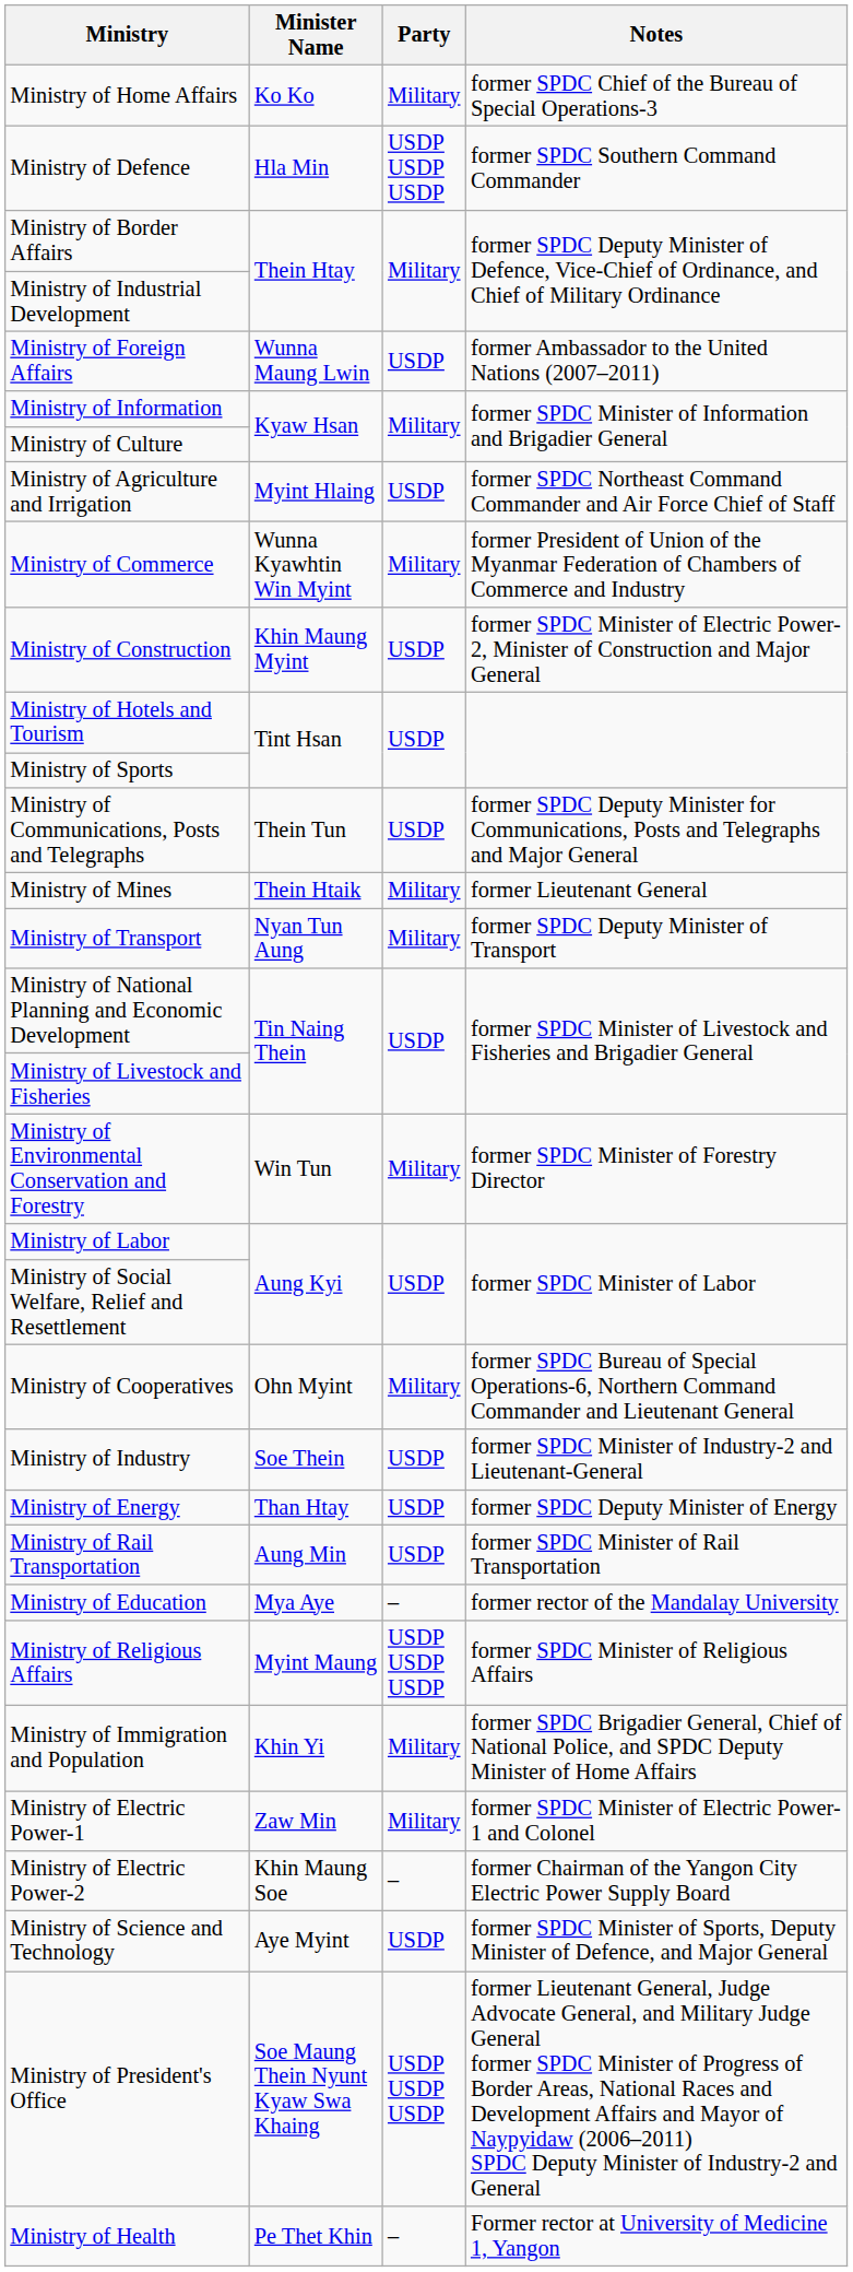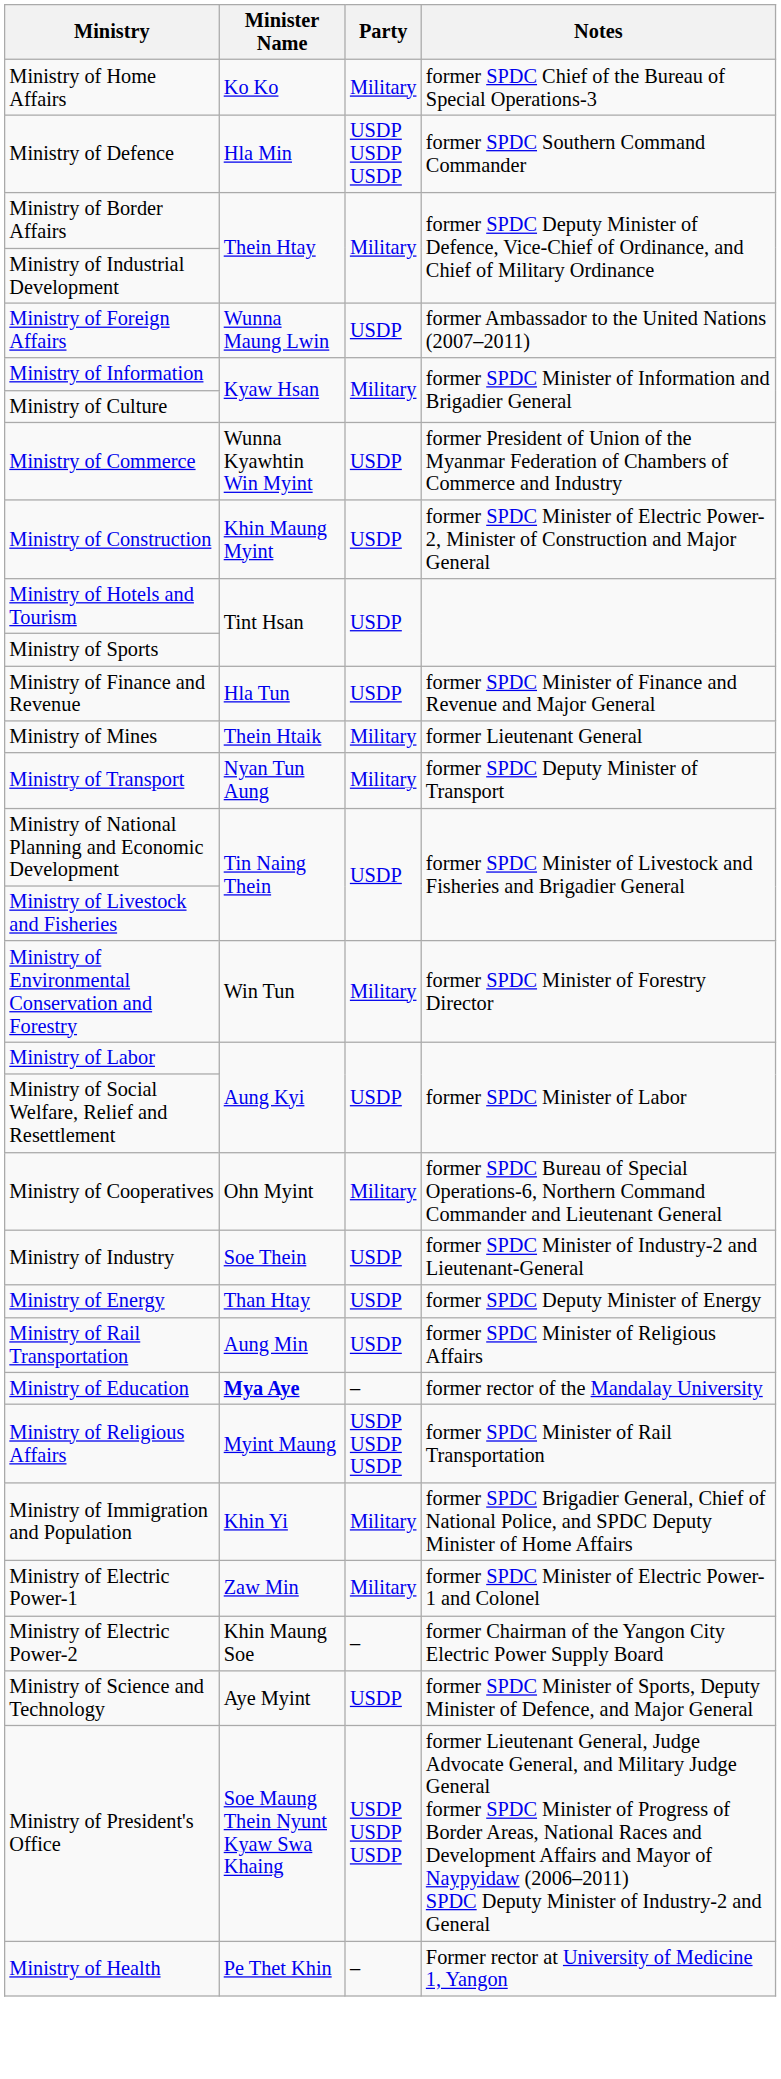 <table class="wikitable">
 <tr>
 <th>Ministry</th>
 <th>Minister Name</th>
 <th>Party</th>
 <th>Notes</th>
 </tr>
 <tr>
 <td>Ministry of Home Affairs</td>
 <td><a href='#'>Ko Ko</a></td>
 <td><a href='#'>Military</a></td>
 <td>former <a href='#'>SPDC</a> Chief of the Bureau of Special Operations-3</td>
 </tr>
 <tr>
 <td>Ministry of Defence</td>
 <td><a href='#'>Hla Min</a></td>
 <td><a href='#'>USDP</a><br><a href='#'>USDP</a><br><a href='#'>USDP</a></td>
 <td>former <a href='#'>SPDC</a> Southern Command Commander</td>
 </tr>
 <tr>
 <td>Ministry of Border Affairs</td>
 <td rowspan="2"><a href='#'>Thein Htay</a></td>
 <td rowspan="2"><a href='#'>Military</a></td>
 <td rowspan="2">former <a href='#'>SPDC</a> Deputy Minister of Defence, Vice-Chief of Ordinance, and Chief of Military Ordinance</td>
 </tr>
 <tr>
 <td>Ministry of Industrial Development</td>
 </tr>
 <tr>
 <td><a href='#'>Ministry of Foreign Affairs</a></td>
 <td><a href='#'>Wunna Maung Lwin</a></td>
 <td><a href='#'>USDP</a></td>
 <td>former Ambassador to the United Nations (2007–2011)</td>
 </tr>
 <tr>
 <td><a href='#'>Ministry of Information</a></td>
 <td rowspan="2"><a href='#'>Kyaw Hsan</a></td>
 <td rowspan="2"><a href='#'>Military</a></td>
 <td rowspan="2">former <a href='#'>SPDC</a> Minister of Information and Brigadier General</td>
 </tr>
 <tr>
 <td>Ministry of Culture</td>
 </tr>
 <tr>
-<td>Ministry of Agriculture and Irrigation</td>
-<td><a href='#'>Myint Hlaing</a></td>
-<td><a href='#'>USDP</a></td>
-<td>former <a href='#'>SPDC</a> Northeast Command Commander and Air Force Chief of Staff</td>
-</tr>
-<tr>
 <td><a href='#'>Ministry of Commerce</a></td>
 <td>Wunna Kyawhtin <a href='#'>Win Myint</a></td>
-<td><a href='#'>Military</a></td>
+<td><a href='#'>USDP</a></td>
 <td>former President of Union of the Myanmar Federation of Chambers of Commerce and Industry</td>
 </tr>
 <tr>
 <td><a href='#'>Ministry of Construction</a></td>
 <td><a href='#'>Khin Maung Myint</a></td>
 <td><a href='#'>USDP</a></td>
 <td>former <a href='#'>SPDC</a> Minister of Electric Power-2, Minister of Construction and Major General</td>
 </tr>
 <tr>
 <td><a href='#'>Ministry of Hotels and Tourism</a></td>
 <td rowspan="2">Tint Hsan</td>
 <td rowspan="2"><a href='#'>USDP</a></td>
 <td rowspan="2"></td>
 </tr>
 <tr>
 <td>Ministry of Sports</td>
 </tr>
 <tr>
-<td>Ministry of Communications, Posts and Telegraphs</td>
-<td>Thein Tun</td>
+<td>Ministry of Finance and Revenue</td>
+<td><a href='#'>Hla Tun</a></td>
 <td><a href='#'>USDP</a></td>
-<td>former <a href='#'>SPDC</a> Deputy Minister for Communications, Posts and Telegraphs and Major General</td>
+<td>former <a href='#'>SPDC</a> Minister of Finance and Revenue and Major General</td>
 </tr>
 <tr>
 <td>Ministry of Mines</td>
 <td><a href='#'>Thein Htaik</a></td>
 <td><a href='#'>Military</a></td>
 <td>former Lieutenant General</td>
 </tr>
 <tr>
 <td><a href='#'>Ministry of Transport</a></td>
 <td><a href='#'>Nyan Tun Aung</a></td>
 <td><a href='#'>Military</a></td>
 <td>former <a href='#'>SPDC</a> Deputy Minister of Transport</td>
 </tr>
 <tr>
 <td>Ministry of National Planning and Economic Development</td>
 <td rowspan="2"><a href='#'>Tin Naing Thein</a></td>
 <td rowspan="2"><a href='#'>USDP</a></td>
 <td rowspan="2">former <a href='#'>SPDC</a> Minister of Livestock and Fisheries and Brigadier General</td>
 </tr>
 <tr>
 <td><a href='#'>Ministry of Livestock and Fisheries</a></td>
 </tr>
 <tr>
 <td><a href='#'>Ministry of Environmental Conservation and Forestry</a></td>
 <td>Win Tun</td>
 <td><a href='#'>Military</a></td>
 <td>former <a href='#'>SPDC</a> Minister of Forestry Director</td>
 </tr>
 <tr>
 <td><a href='#'>Ministry of Labor</a></td>
 <td rowspan="2"><a href='#'>Aung Kyi</a></td>
 <td rowspan="2"><a href='#'>USDP</a></td>
 <td rowspan="2">former <a href='#'>SPDC</a> Minister of Labor</td>
 </tr>
 <tr>
 <td>Ministry of Social Welfare, Relief and Resettlement</td>
 </tr>
 <tr>
 <td>Ministry of Cooperatives</td>
 <td>Ohn Myint</td>
 <td><a href='#'>Military</a></td>
 <td>former <a href='#'>SPDC</a> Bureau of Special Operations-6, Northern Command Commander and Lieutenant General</td>
 </tr>
 <tr>
 <td>Ministry of Industry</td>
 <td><a href='#'>Soe Thein</a></td>
 <td><a href='#'>USDP</a></td>
 <td>former <a href='#'>SPDC</a> Minister of Industry-2 and Lieutenant-General</td>
 </tr>
 <tr>
 <td><a href='#'>Ministry of Energy</a></td>
 <td><a href='#'>Than Htay</a></td>
 <td><a href='#'>USDP</a></td>
 <td>former <a href='#'>SPDC</a> Deputy Minister of Energy</td>
 </tr>
 <tr>
 <td><a href='#'>Ministry of Rail Transportation</a></td>
 <td><a href='#'>Aung Min</a></td>
 <td><a href='#'>USDP</a></td>
-<td>former <a href='#'>SPDC</a> Minister of Rail Transportation</td>
+<td>former <a href='#'>SPDC</a> Minister of Religious Affairs</td>
 </tr>
 <tr>
 <td><a href='#'>Ministry of Education</a></td>
-<td><a href='#'>Mya Aye</a></td>
+<td><strong><a href='#'>Mya Aye</a></strong></td>
 <td>–</td>
 <td>former rector of the <a href='#'>Mandalay University</a></td>
 </tr>
 <tr>
 <td><a href='#'>Ministry of Religious Affairs</a></td>
 <td><a href='#'>Myint Maung</a></td>
 <td><a href='#'>USDP</a><br><a href='#'>USDP</a><br><a href='#'>USDP</a></td>
-<td>former <a href='#'>SPDC</a> Minister of Religious Affairs</td>
+<td>former <a href='#'>SPDC</a> Minister of Rail Transportation</td>
 </tr>
 <tr>
 <td>Ministry of Immigration and Population</td>
 <td><a href='#'>Khin Yi</a></td>
 <td><a href='#'>Military</a></td>
 <td>former <a href='#'>SPDC</a> Brigadier General, Chief of National Police, and SPDC Deputy Minister of Home Affairs</td>
 </tr>
 <tr>
 <td>Ministry of Electric Power-1</td>
 <td><a href='#'>Zaw Min</a></td>
 <td><a href='#'>Military</a></td>
 <td>former <a href='#'>SPDC</a> Minister of Electric Power-1 and Colonel</td>
 </tr>
 <tr>
 <td>Ministry of Electric Power-2</td>
 <td>Khin Maung Soe</td>
 <td>–</td>
 <td>former Chairman of the Yangon City Electric Power Supply Board</td>
 </tr>
 <tr>
 <td>Ministry of Science and Technology</td>
 <td>Aye Myint</td>
 <td><a href='#'>USDP</a></td>
 <td>former <a href='#'>SPDC</a> Minister of Sports, Deputy Minister of Defence, and Major General</td>
 </tr>
 <tr>
 <td>Ministry of President's Office</td>
 <td><a href='#'>Soe Maung</a><br><a href='#'>Thein Nyunt</a><br><a href='#'>Kyaw Swa Khaing</a></td>
 <td><a href='#'>USDP</a><br><a href='#'>USDP</a><br><a href='#'>USDP</a></td>
 <td>former Lieutenant General, Judge Advocate General, and Military Judge General<br>former <a href='#'>SPDC</a> Minister of Progress of Border Areas, National Races and Development Affairs and Mayor of <a href='#'>Naypyidaw</a> (2006–2011)<br><a href='#'>SPDC</a> Deputy Minister of Industry-2 and General</td>
 </tr>
 <tr>
 <td><a href='#'>Ministry of Health</a></td>
 <td><a href='#'>Pe Thet Khin</a></td>
 <td>–</td>
 <td>Former rector at <a href='#'>University of Medicine 1, Yangon</a></td>
 </tr>
 </table>
